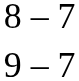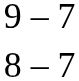 <table style="text-align:center">
 <tr>
 <th width=200></th>
 <th width=100></th>
 <th width=200></th>
 </tr>
 <tr>
 <td align=right><strong></strong></td>
-<td>8 – 7</td>
+<td>9 – 7</td>
 <td align=left></td>
 </tr>
 <tr>
 <td align=right><strong></strong></td>
-<td>9 – 7</td>
+<td>8 – 7</td>
 <td align=left></td>
 </tr>
 </table>
